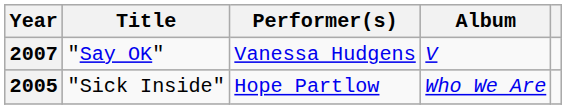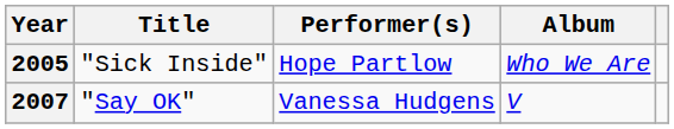 <table class="wikitable plainrowheaders sortable">
 <tr>
 <th scope="col">Year</th>
 <th scope="col">Title</th>
 <th scope="col">Performer(s)</th>
 <th scope="col">Album</th>
 <th scope="col" class="unsortable"></th>
 </tr>
 <tr>
+<th scope="row">2005</th>
+<td>"Sick Inside"</td>
+<td><a href='#'>Hope Partlow</a></td>
+<td><em><a href='#'>Who We Are</a></em></td>
+<td></td>
+</tr>
+<tr>
 <th scope="row">2007</th>
 <td>"<a href='#'>Say OK</a>"</td>
 <td><a href='#'>Vanessa Hudgens</a></td>
 <td><em><a href='#'>V</a></em></td>
 <td></td>
 </tr>
-<tr>
-<th scope="row">2005</th>
-<td>"Sick Inside"</td>
-<td><a href='#'>Hope Partlow</a></td>
-<td><em><a href='#'>Who We Are</a></em></td>
-<td></td>
-</tr>
 </table>
